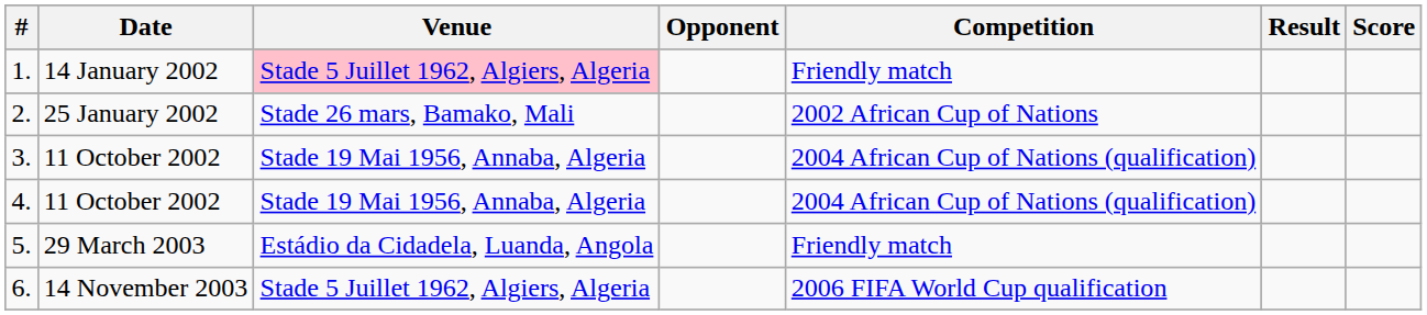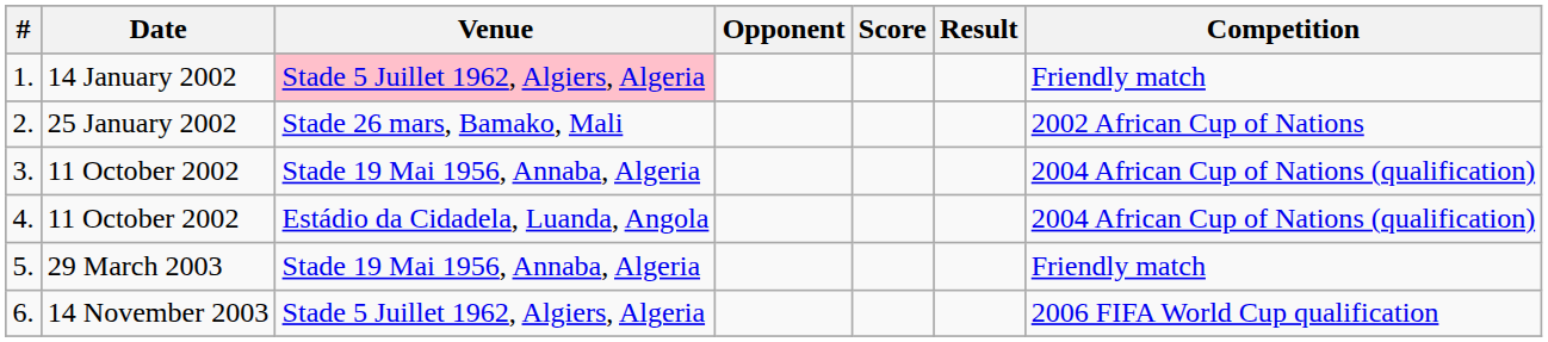 <table class="wikitable" style="font-size:90%; text-align: left">
 <tr bgcolor="#CCCCCC" align="center">
 <th>#</th>
 <th>Date</th>
 <th>Venue</th>
 <th>Opponent</th>
+<th>Score</th>
+<th>Result</th>
 <th>Competition</th>
-<th>Result</th>
-<th>Score</th>
 </tr>
 <tr>
 <td>1.</td>
 <td>14 January 2002</td>
 <td style="background: pink;"><a href='#'>Stade 5 Juillet 1962</a>, <a href='#'>Algiers</a>, <a href='#'>Algeria</a></td>
 <td></td>
-<td><a href='#'>Friendly match</a></td>
 <td></td>
 <td></td>
+<td><a href='#'>Friendly match</a></td>
 </tr>
 <tr>
 <td>2.</td>
 <td>25 January 2002</td>
 <td><a href='#'>Stade 26 mars</a>, <a href='#'>Bamako</a>, <a href='#'>Mali</a></td>
 <td></td>
-<td><a href='#'>2002 African Cup of Nations</a></td>
 <td></td>
 <td></td>
+<td><a href='#'>2002 African Cup of Nations</a></td>
 </tr>
 <tr>
 <td>3.</td>
 <td>11 October 2002</td>
 <td><a href='#'>Stade 19 Mai 1956</a>, <a href='#'>Annaba</a>, <a href='#'>Algeria</a></td>
 <td></td>
-<td><a href='#'>2004 African Cup of Nations (qualification)</a></td>
 <td></td>
 <td></td>
+<td><a href='#'>2004 African Cup of Nations (qualification)</a></td>
 </tr>
 <tr>
 <td>4.</td>
 <td>11 October 2002</td>
-<td><a href='#'>Stade 19 Mai 1956</a>, <a href='#'>Annaba</a>, <a href='#'>Algeria</a></td>
+<td><a href='#'>Estádio da Cidadela</a>, <a href='#'>Luanda</a>, <a href='#'>Angola</a></td>
+<td></td>
+<td></td>
 <td></td>
 <td><a href='#'>2004 African Cup of Nations (qualification)</a></td>
-<td></td>
-<td></td>
 </tr>
 <tr>
 <td>5.</td>
 <td>29 March 2003</td>
-<td><a href='#'>Estádio da Cidadela</a>, <a href='#'>Luanda</a>, <a href='#'>Angola</a></td>
+<td><a href='#'>Stade 19 Mai 1956</a>, <a href='#'>Annaba</a>, <a href='#'>Algeria</a></td>
+<td></td>
+<td></td>
 <td></td>
 <td><a href='#'>Friendly match</a></td>
-<td></td>
-<td></td>
 </tr>
 <tr>
 <td>6.</td>
 <td>14 November 2003</td>
 <td><a href='#'>Stade 5 Juillet 1962</a>, <a href='#'>Algiers</a>, <a href='#'>Algeria</a></td>
 <td></td>
-<td><a href='#'>2006 FIFA World Cup qualification</a></td>
 <td></td>
 <td></td>
+<td><a href='#'>2006 FIFA World Cup qualification</a></td>
 </tr>
 </table>
